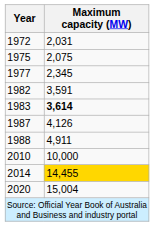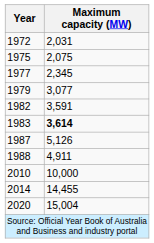 <table class="wikitable" style="float: right;" border="1">
 <tr>
 <th>Year</th>
 <th>Maximum<br>capacity (<a href='#'>MW</a>)</th>
 </tr>
 <tr>
 <td>1972</td>
 <td>2,031</td>
 </tr>
 <tr>
 <td>1975</td>
 <td>2,075</td>
 </tr>
 <tr>
 <td>1977</td>
 <td>2,345</td>
 </tr>
 <tr>
+<td>1979</td>
+<td>3,077</td>
+</tr>
+<tr>
 <td>1982</td>
 <td>3,591</td>
 </tr>
 <tr>
 <td>1983</td>
 <td><strong>3,614</strong></td>
 </tr>
 <tr>
 <td>1987</td>
-<td>4,126</td>
+<td>5,126</td>
 </tr>
 <tr>
 <td>1988</td>
 <td>4,911</td>
 </tr>
 <tr>
 <td>2010</td>
 <td>10,000</td>
 </tr>
 <tr>
 <td>2014</td>
-<td style="background: gold;">14,455</td>
+<td>14,455</td>
 </tr>
 <tr>
 <td>2020</td>
 <td>15,004</td>
 </tr>
 <tr>
 <td colspan="2" style="font-size:80%; background:#cef; text-align:center;">Source: Official Year Book of Australia<br>and Business and industry portal</td>
 </tr>
 </table>
